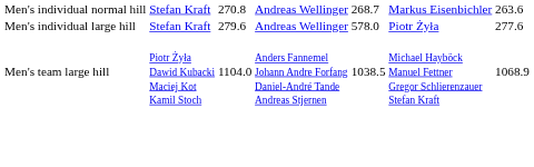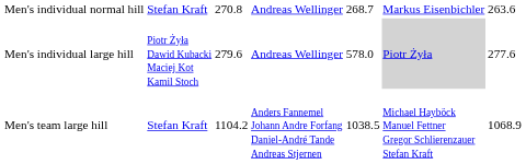 <table>
 <tr>
 <td>Men's individual normal hill<br></td>
 <td><a href='#'>Stefan Kraft</a><br></td>
 <td>270.8</td>
 <td><a href='#'>Andreas Wellinger</a><br></td>
 <td>268.7</td>
 <td><a href='#'>Markus Eisenbichler</a><br></td>
 <td>263.6</td>
 </tr>
 <tr>
 <td>Men's individual large hill<br></td>
-<td><a href='#'>Stefan Kraft</a><br></td>
+<td><br><small><a href='#'>Piotr Żyła</a><br><a href='#'>Dawid Kubacki</a><br><a href='#'>Maciej Kot</a><br><a href='#'>Kamil Stoch</a></small></td>
 <td>279.6</td>
 <td><a href='#'>Andreas Wellinger</a><br></td>
 <td>578.0</td>
-<td><a href='#'>Piotr Żyła</a><br></td>
+<td style="background: lightgrey;"><a href='#'>Piotr Żyła</a><br></td>
 <td>277.6</td>
 </tr>
 <tr>
 <td>Men's team large hill<br></td>
-<td><br><small><a href='#'>Piotr Żyła</a><br><a href='#'>Dawid Kubacki</a><br><a href='#'>Maciej Kot</a><br><a href='#'>Kamil Stoch</a></small></td>
-<td>1104.0</td>
+<td><a href='#'>Stefan Kraft</a><br></td>
+<td>1104.2</td>
 <td><br><small><a href='#'>Anders Fannemel</a><br><a href='#'>Johann Andre Forfang</a><br><a href='#'>Daniel-André Tande</a><br><a href='#'>Andreas Stjernen</a></small></td>
 <td>1038.5</td>
 <td><br><small><a href='#'>Michael Hayböck</a><br><a href='#'>Manuel Fettner</a><br><a href='#'>Gregor Schlierenzauer</a><br><a href='#'>Stefan Kraft</a></small></td>
 <td>1068.9</td>
 </tr>
 </table>
